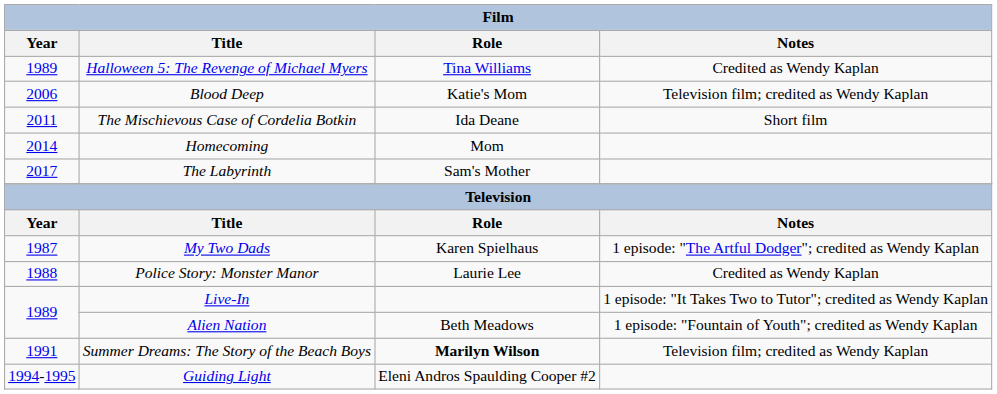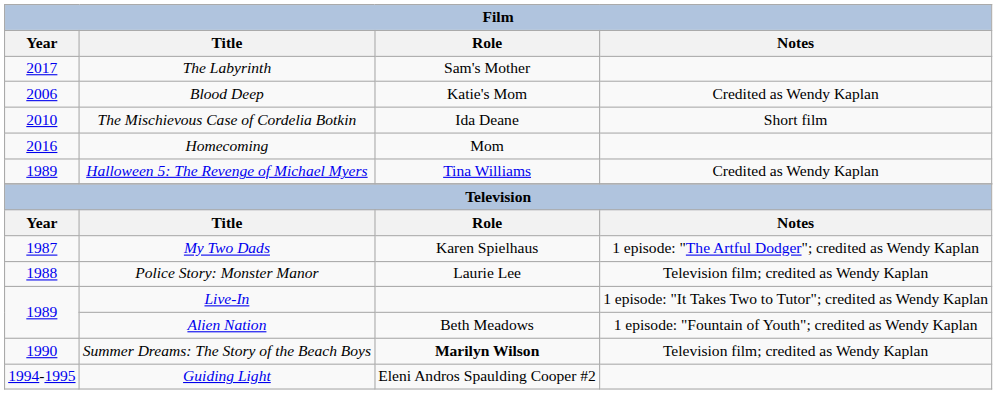 <table class="wikitable" style="text-align:center;font-size: 90%;">
 <tr>
 <th colspan="4" style="background: LightSteelBlue;">Film</th>
 </tr>
 <tr>
 <th>Year</th>
 <th>Title</th>
 <th>Role</th>
 <th>Notes</th>
 </tr>
 <tr>
-<td><a href='#'>1989</a></td>
-<td><em><a href='#'>Halloween 5: The Revenge of Michael Myers</a></em></td>
-<td><a href='#'>Tina Williams</a></td>
-<td>Credited as Wendy Kaplan</td>
+<td><a href='#'>2017</a></td>
+<td><em>The Labyrinth</em></td>
+<td>Sam's Mother</td>
+<td></td>
 </tr>
 <tr>
 <td><a href='#'>2006</a></td>
 <td><em>Blood Deep</em></td>
 <td>Katie's Mom</td>
-<td>Television film; credited as Wendy Kaplan</td>
+<td>Credited as Wendy Kaplan</td>
 </tr>
 <tr>
-<td><a href='#'>2011</a></td>
+<td><a href='#'>2010</a></td>
 <td><em>The Mischievous Case of Cordelia Botkin</em></td>
 <td>Ida Deane</td>
 <td>Short film</td>
 </tr>
 <tr>
-<td><a href='#'>2014</a></td>
+<td><a href='#'>2016</a></td>
 <td><em>Homecoming</em></td>
 <td>Mom</td>
 <td></td>
 </tr>
 <tr>
-<td><a href='#'>2017</a></td>
-<td><em>The Labyrinth</em></td>
-<td>Sam's Mother</td>
-<td></td>
+<td><a href='#'>1989</a></td>
+<td><em><a href='#'>Halloween 5: The Revenge of Michael Myers</a></em></td>
+<td><a href='#'>Tina Williams</a></td>
+<td>Credited as Wendy Kaplan</td>
 </tr>
 <tr>
 </tr>
 <tr>
 <th colspan="4" style="background: LightSteelBlue;">Television</th>
 </tr>
 <tr>
 <th>Year</th>
 <th>Title</th>
 <th>Role</th>
 <th>Notes</th>
 </tr>
 <tr>
 <td><a href='#'>1987</a></td>
 <td><em><a href='#'>My Two Dads</a></em></td>
 <td>Karen Spielhaus</td>
 <td>1 episode: "<a href='#'>The Artful Dodger</a>"; credited as Wendy Kaplan</td>
 </tr>
 <tr>
 <td><a href='#'>1988</a></td>
 <td><em>Police Story: Monster Manor</em></td>
 <td>Laurie Lee</td>
-<td>Credited as Wendy Kaplan</td>
+<td>Television film; credited as Wendy Kaplan</td>
 </tr>
 <tr>
 <td rowspan="2"><a href='#'>1989</a></td>
 <td><em><a href='#'>Live-In</a></em></td>
 <td></td>
 <td>1 episode: "It Takes Two to Tutor"; credited as Wendy Kaplan</td>
 </tr>
 <tr>
 <td><em><a href='#'>Alien Nation</a></em></td>
 <td>Beth Meadows</td>
 <td>1 episode: "Fountain of Youth"; credited as Wendy Kaplan</td>
 </tr>
 <tr>
-<td><a href='#'>1991</a></td>
+<td><a href='#'>1990</a></td>
 <td><em>Summer Dreams: The Story of the Beach Boys</em></td>
 <td><strong>Marilyn Wilson</strong></td>
 <td>Television film; credited as Wendy Kaplan</td>
 </tr>
 <tr>
 <td><a href='#'>1994</a>-<a href='#'>1995</a></td>
 <td><em><a href='#'>Guiding Light</a></em></td>
 <td>Eleni Andros Spaulding Cooper #2</td>
 <td></td>
 </tr>
 </table>
